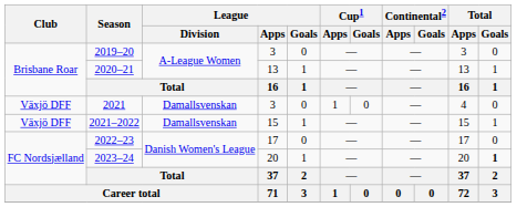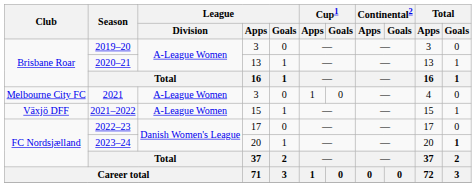 <table class="wikitable" style="text-align: center;">
 <tr>
 <th rowspan="2">Club</th>
 <th rowspan="2">Season</th>
 <th colspan="3">League</th>
 <th colspan="2">Cup<sup><a href='#'>1</a></sup></th>
 <th colspan="2">Continental<sup><a href='#'>2</a></sup></th>
 <th colspan="2">Total</th>
 </tr>
 <tr>
 <th>Division</th>
 <th>Apps</th>
 <th>Goals</th>
 <th>Apps</th>
 <th>Goals</th>
 <th>Apps</th>
 <th>Goals</th>
 <th>Apps</th>
 <th>Goals</th>
 </tr>
 <tr>
 <td rowspan="3"><a href='#'>Brisbane Roar</a></td>
 <td><a href='#'>2019–20</a></td>
 <td rowspan="2"><a href='#'>A-League Women</a></td>
 <td>3</td>
 <td>0</td>
 <td colspan="2">—</td>
 <td colspan="2">—</td>
 <td>3</td>
 <td>0</td>
 </tr>
 <tr>
 <td><a href='#'>2020–21</a></td>
 <td>13</td>
 <td>1</td>
 <td colspan="2">—</td>
 <td colspan="2">—</td>
 <td>13</td>
 <td>1</td>
 </tr>
 <tr>
 <th colspan="2">Total</th>
 <th>16</th>
 <th>1</th>
 <th colspan="2">—</th>
 <th colspan="2">—</th>
 <th>16</th>
 <th>1</th>
 </tr>
 <tr>
-<td><a href='#'>Växjö DFF</a></td>
+<td><a href='#'>Melbourne City FC</a></td>
 <td><a href='#'>2021</a></td>
-<td><a href='#'>Damallsvenskan</a></td>
+<td><a href='#'>A-League Women</a></td>
 <td>3</td>
 <td>0</td>
 <td>1</td>
 <td>0</td>
 <td colspan="2">—</td>
 <td>4</td>
 <td>0</td>
 </tr>
 <tr>
 <td><a href='#'>Växjö DFF</a></td>
 <td><a href='#'>2021–2022</a></td>
-<td><a href='#'>Damallsvenskan</a></td>
+<td><a href='#'>A-League Women</a></td>
 <td>15</td>
 <td>1</td>
 <td colspan="2">—</td>
 <td colspan="2">—</td>
 <td>15</td>
 <td>1</td>
 </tr>
 <tr>
 <td rowspan="3"><a href='#'>FC Nordsjælland</a></td>
 <td><a href='#'>2022–23</a></td>
 <td rowspan="2"><a href='#'>Danish Women's League</a></td>
 <td>17</td>
 <td>0</td>
 <td colspan="2">—</td>
 <td colspan="2">—</td>
 <td>17</td>
 <td>0</td>
 </tr>
 <tr>
 <td><a href='#'>2023–24</a></td>
 <td>20</td>
 <td>1</td>
 <td colspan="2">—</td>
 <td colspan="2">—</td>
 <td>20</td>
 <td><strong>1</strong></td>
 </tr>
 <tr>
 <th colspan="2">Total</th>
 <th>37</th>
 <th>2</th>
 <th colspan="2">—</th>
 <th colspan="2">—</th>
 <th>37</th>
 <th>2</th>
 </tr>
 <tr>
 <th colspan="3">Career total</th>
 <th>71</th>
 <th>3</th>
 <th>1</th>
 <th>0</th>
 <th>0</th>
 <th>0</th>
 <th>72</th>
 <th>3</th>
 </tr>
 <tr>
 </tr>
 </table>
